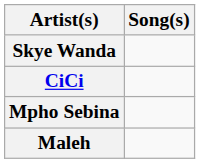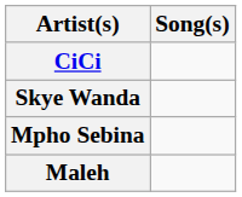 <table class="wikitable plainrowheaders">
 <tr>
 <th scope="col">Artist(s)</th>
 <th scope="col">Song(s)</th>
 </tr>
 <tr>
-<th scope="row">Skye Wanda</th>
+<th scope="row"><a href='#'>CiCi</a></th>
 <td></td>
 </tr>
 <tr>
-<th scope="row"><a href='#'>CiCi</a></th>
+<th scope="row">Skye Wanda</th>
 <td></td>
 </tr>
 <tr>
 <th scope="row">Mpho Sebina</th>
 <td></td>
 </tr>
 <tr>
 <th scope="row">Maleh</th>
 <td></td>
 </tr>
 </table>
